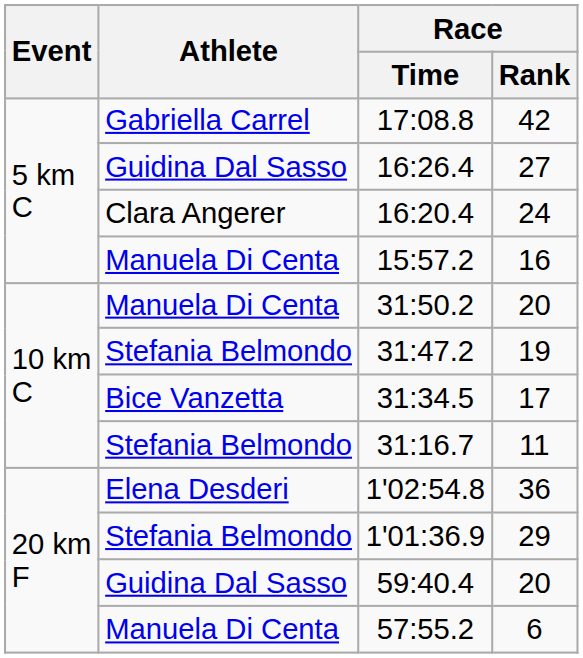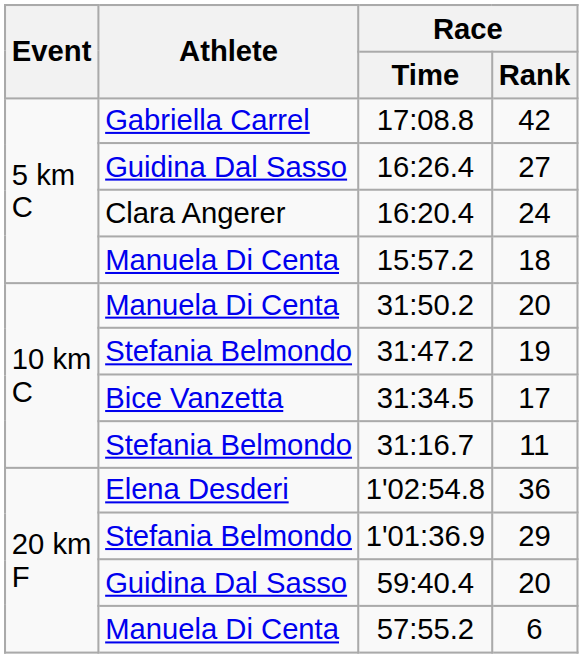 <table class="wikitable" border="1" style="font-size:90%">
 <tr>
 <th rowspan=2>Event</th>
 <th rowspan=2>Athlete</th>
 <th colspan=2>Race</th>
 </tr>
 <tr>
 <th>Time</th>
 <th>Rank</th>
 </tr>
 <tr>
 <td rowspan=4>5 km <br> C</td>
 <td><a href='#'>Gabriella Carrel</a></td>
 <td align=center>17:08.8</td>
 <td align=center>42</td>
 </tr>
 <tr>
 <td><a href='#'>Guidina Dal Sasso</a></td>
 <td align=center>16:26.4</td>
 <td align=center>27</td>
 </tr>
 <tr>
 <td>Clara Angerer</td>
 <td align=center>16:20.4</td>
 <td align=center>24</td>
 </tr>
 <tr>
 <td><a href='#'>Manuela Di Centa</a></td>
 <td align=center>15:57.2</td>
-<td align=center>16</td>
+<td align=center>18</td>
 </tr>
 <tr>
 <td rowspan=4>10 km <br> C</td>
 <td><a href='#'>Manuela Di Centa</a></td>
 <td align=center>31:50.2</td>
 <td align=center>20</td>
 </tr>
 <tr>
 <td><a href='#'>Stefania Belmondo</a></td>
 <td align=center>31:47.2</td>
 <td align=center>19</td>
 </tr>
 <tr>
 <td><a href='#'>Bice Vanzetta</a></td>
 <td align=center>31:34.5</td>
 <td align=center>17</td>
 </tr>
 <tr>
 <td><a href='#'>Stefania Belmondo</a></td>
 <td align=center>31:16.7</td>
 <td align=center>11</td>
 </tr>
 <tr>
 <td rowspan=4>20 km <br> F</td>
 <td><a href='#'>Elena Desderi</a></td>
 <td align=center>1'02:54.8</td>
 <td align=center>36</td>
 </tr>
 <tr>
 <td><a href='#'>Stefania Belmondo</a></td>
 <td align=center>1'01:36.9</td>
 <td align=center>29</td>
 </tr>
 <tr>
 <td><a href='#'>Guidina Dal Sasso</a></td>
 <td align=center>59:40.4</td>
 <td align=center>20</td>
 </tr>
 <tr>
 <td><a href='#'>Manuela Di Centa</a></td>
 <td align=center>57:55.2</td>
 <td align=center>6</td>
 </tr>
 </table>
